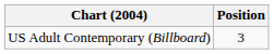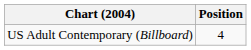 <table class="wikitable">
 <tr>
 <th>Chart (2004)</th>
 <th>Position</th>
 </tr>
 <tr>
 <td>US Adult Contemporary (<em>Billboard</em>)</td>
-<td align="center">3</td>
+<td align="center">4</td>
 </tr>
 </table>
